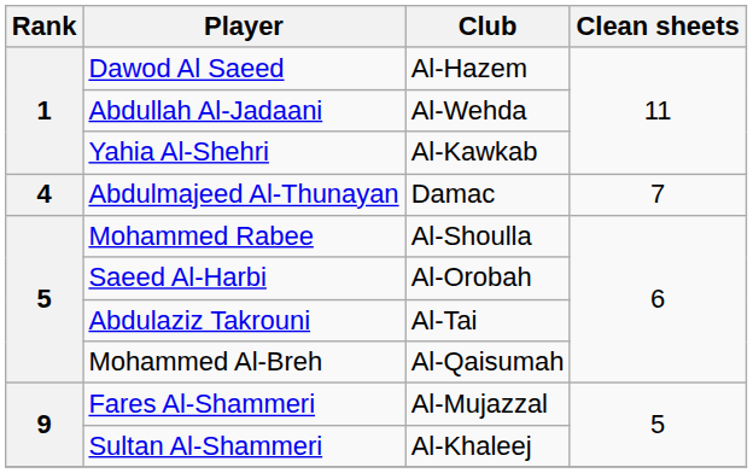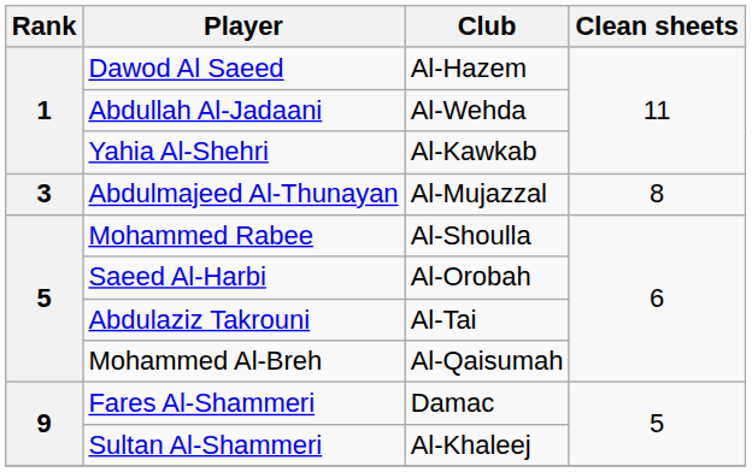 <table class=wikitable>
 <tr>
 <th>Rank</th>
 <th>Player</th>
 <th>Club</th>
 <th>Clean sheets</th>
 </tr>
 <tr>
 <th rowspan=3>1</th>
 <td> <a href='#'>Dawod Al Saeed</a></td>
 <td>Al-Hazem</td>
 <td align=center rowspan=3>11</td>
 </tr>
 <tr>
 <td> <a href='#'>Abdullah Al-Jadaani</a></td>
 <td>Al-Wehda</td>
 </tr>
 <tr>
 <td> <a href='#'>Yahia Al-Shehri</a></td>
 <td>Al-Kawkab</td>
 </tr>
 <tr>
-<th>4</th>
+<th>3</th>
 <td> <a href='#'>Abdulmajeed Al-Thunayan</a></td>
-<td>Damac</td>
-<td align=center>7</td>
+<td>Al-Mujazzal</td>
+<td align=center>8</td>
 </tr>
 <tr>
 <th rowspan=4>5</th>
 <td> <a href='#'>Mohammed Rabee</a></td>
 <td>Al-Shoulla</td>
 <td align=center rowspan=4>6</td>
 </tr>
 <tr>
 <td> <a href='#'>Saeed Al-Harbi</a></td>
 <td>Al-Orobah</td>
 </tr>
 <tr>
 <td> <a href='#'>Abdulaziz Takrouni</a></td>
 <td>Al-Tai</td>
 </tr>
 <tr>
 <td> Mohammed Al-Breh</td>
 <td>Al-Qaisumah</td>
 </tr>
 <tr>
 <th rowspan=2>9</th>
 <td> <a href='#'>Fares Al-Shammeri</a></td>
-<td>Al-Mujazzal</td>
+<td>Damac</td>
 <td align=center rowspan=2>5</td>
 </tr>
 <tr>
 <td> <a href='#'>Sultan Al-Shammeri</a></td>
 <td>Al-Khaleej</td>
 </tr>
 <tr>
 </tr>
 </table>
